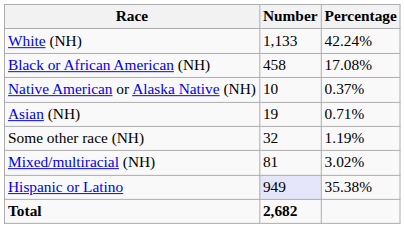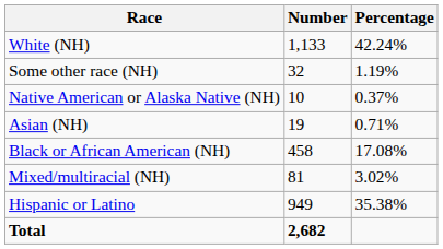 <table class="wikitable">
 <tr>
 <th>Race</th>
 <th>Number</th>
 <th>Percentage</th>
 </tr>
 <tr>
 <td><a href='#'>White</a> (NH)</td>
 <td>1,133</td>
 <td>42.24%</td>
 </tr>
 <tr>
-<td><a href='#'>Black or African American</a> (NH)</td>
-<td>458</td>
-<td>17.08%</td>
+<td>Some other race (NH)</td>
+<td>32</td>
+<td>1.19%</td>
 </tr>
 <tr>
 <td><a href='#'>Native American</a> or <a href='#'>Alaska Native</a> (NH)</td>
 <td>10</td>
 <td>0.37%</td>
 </tr>
 <tr>
 <td><a href='#'>Asian</a> (NH)</td>
 <td>19</td>
 <td>0.71%</td>
 </tr>
 <tr>
-<td>Some other race (NH)</td>
-<td>32</td>
-<td>1.19%</td>
+<td><a href='#'>Black or African American</a> (NH)</td>
+<td>458</td>
+<td>17.08%</td>
 </tr>
 <tr>
 <td><a href='#'>Mixed/multiracial</a> (NH)</td>
 <td>81</td>
 <td>3.02%</td>
 </tr>
 <tr>
 <td><a href='#'>Hispanic or Latino</a></td>
-<td style="background: lavender;">949</td>
+<td>949</td>
 <td>35.38%</td>
 </tr>
 <tr>
 <td><strong>Total</strong></td>
 <td><strong>2,682</strong></td>
 <td></td>
 </tr>
 </table>
